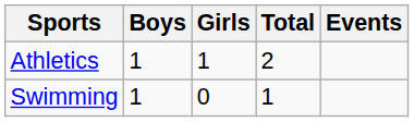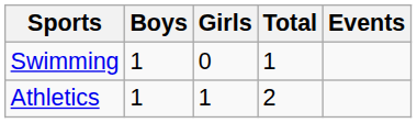 <table class="wikitable">
 <tr>
 <th>Sports</th>
 <th>Boys</th>
 <th>Girls</th>
 <th>Total</th>
 <th>Events</th>
 </tr>
 <tr>
+<td><a href='#'>Swimming</a></td>
+<td>1</td>
+<td>0</td>
+<td>1</td>
+<td></td>
+</tr>
+<tr>
 <td><a href='#'>Athletics</a></td>
 <td>1</td>
 <td>1</td>
 <td>2</td>
 <td></td>
 </tr>
-<tr>
-<td><a href='#'>Swimming</a></td>
-<td>1</td>
-<td>0</td>
-<td>1</td>
-<td></td>
-</tr>
 </table>
